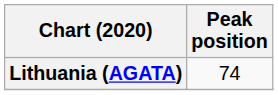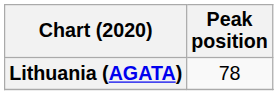 <table class="wikitable sortable plainrowheaders" style="text-align:center">
 <tr>
 <th scope="col">Chart (2020)</th>
 <th scope="col">Peak<br>position</th>
 </tr>
 <tr>
 <th scope="row">Lithuania (<a href='#'>AGATA</a>)</th>
-<td>74</td>
+<td>78</td>
 </tr>
 <tr>
 </tr>
 <tr>
 </tr>
 </table>
